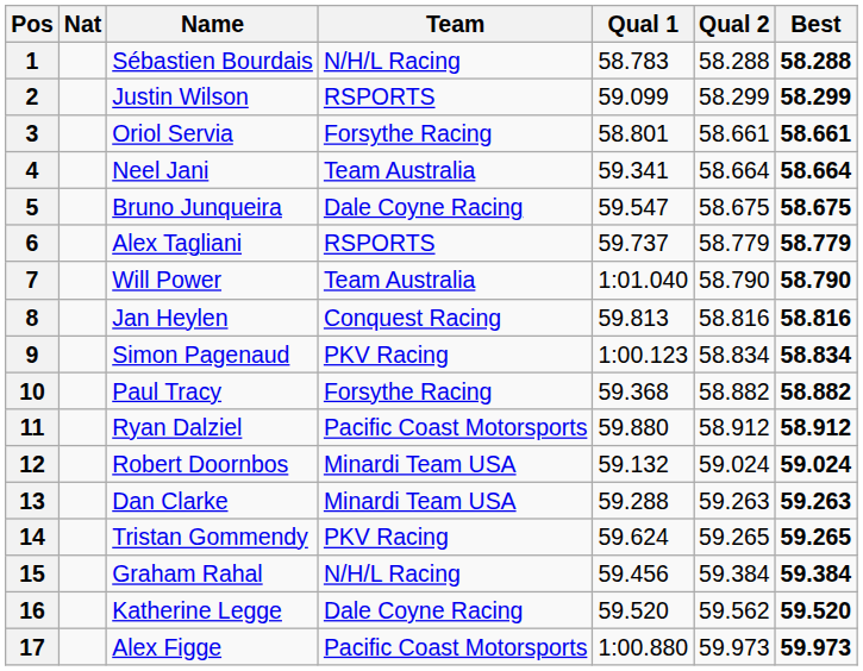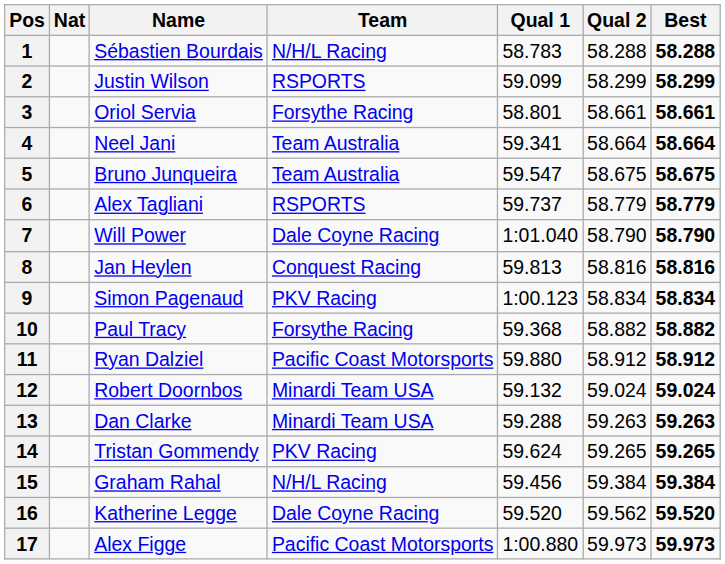 <table class="wikitable" style="font-size: 95%;">
 <tr>
 <th>Pos</th>
 <th>Nat</th>
 <th>Name</th>
 <th>Team</th>
 <th>Qual 1</th>
 <th>Qual 2</th>
 <th>Best</th>
 </tr>
 <tr>
 <th>1</th>
 <td></td>
 <td><a href='#'>Sébastien Bourdais</a></td>
 <td><a href='#'>N/H/L Racing</a></td>
 <td>58.783</td>
 <td>58.288</td>
 <td><strong>58.288</strong></td>
 </tr>
 <tr>
 <th>2</th>
 <td></td>
 <td><a href='#'>Justin Wilson</a></td>
 <td><a href='#'>RSPORTS</a></td>
 <td>59.099</td>
 <td>58.299</td>
 <td><strong>58.299</strong></td>
 </tr>
 <tr>
 <th>3</th>
 <td></td>
 <td><a href='#'>Oriol Servia</a></td>
 <td><a href='#'>Forsythe Racing</a></td>
 <td>58.801</td>
 <td>58.661</td>
 <td><strong>58.661</strong></td>
 </tr>
 <tr>
 <th>4</th>
 <td></td>
 <td><a href='#'>Neel Jani</a></td>
 <td><a href='#'>Team Australia</a></td>
 <td>59.341</td>
 <td>58.664</td>
 <td><strong>58.664</strong></td>
 </tr>
 <tr>
 <th>5</th>
 <td></td>
 <td><a href='#'>Bruno Junqueira</a></td>
-<td><a href='#'>Dale Coyne Racing</a></td>
+<td><a href='#'>Team Australia</a></td>
 <td>59.547</td>
 <td>58.675</td>
 <td><strong>58.675</strong></td>
 </tr>
 <tr>
 <th>6</th>
 <td></td>
 <td><a href='#'>Alex Tagliani</a></td>
 <td><a href='#'>RSPORTS</a></td>
 <td>59.737</td>
 <td>58.779</td>
 <td><strong>58.779</strong></td>
 </tr>
 <tr>
 <th>7</th>
 <td></td>
 <td><a href='#'>Will Power</a></td>
-<td><a href='#'>Team Australia</a></td>
+<td><a href='#'>Dale Coyne Racing</a></td>
 <td>1:01.040</td>
 <td>58.790</td>
 <td><strong>58.790</strong></td>
 </tr>
 <tr>
 <th>8</th>
 <td></td>
 <td><a href='#'>Jan Heylen</a></td>
 <td><a href='#'>Conquest Racing</a></td>
 <td>59.813</td>
 <td>58.816</td>
 <td><strong>58.816</strong></td>
 </tr>
 <tr>
 <th>9</th>
 <td></td>
 <td><a href='#'>Simon Pagenaud</a></td>
 <td><a href='#'>PKV Racing</a></td>
 <td>1:00.123</td>
 <td>58.834</td>
 <td><strong>58.834</strong></td>
 </tr>
 <tr>
 <th>10</th>
 <td></td>
 <td><a href='#'>Paul Tracy</a></td>
 <td><a href='#'>Forsythe Racing</a></td>
 <td>59.368</td>
 <td>58.882</td>
 <td><strong>58.882</strong></td>
 </tr>
 <tr>
 <th>11</th>
 <td></td>
 <td><a href='#'>Ryan Dalziel</a></td>
 <td><a href='#'>Pacific Coast Motorsports</a></td>
 <td>59.880</td>
 <td>58.912</td>
 <td><strong>58.912</strong></td>
 </tr>
 <tr>
 <th>12</th>
 <td></td>
 <td><a href='#'>Robert Doornbos</a></td>
 <td><a href='#'>Minardi Team USA</a></td>
 <td>59.132</td>
 <td>59.024</td>
 <td><strong>59.024</strong></td>
 </tr>
 <tr>
 <th>13</th>
 <td></td>
 <td><a href='#'>Dan Clarke</a></td>
 <td><a href='#'>Minardi Team USA</a></td>
 <td>59.288</td>
 <td>59.263</td>
 <td><strong>59.263</strong></td>
 </tr>
 <tr>
 <th>14</th>
 <td></td>
 <td><a href='#'>Tristan Gommendy</a></td>
 <td><a href='#'>PKV Racing</a></td>
 <td>59.624</td>
 <td>59.265</td>
 <td><strong>59.265</strong></td>
 </tr>
 <tr>
 <th>15</th>
 <td></td>
 <td><a href='#'>Graham Rahal</a></td>
 <td><a href='#'>N/H/L Racing</a></td>
 <td>59.456</td>
 <td>59.384</td>
 <td><strong>59.384</strong></td>
 </tr>
 <tr>
 <th>16</th>
 <td></td>
 <td><a href='#'>Katherine Legge</a></td>
 <td><a href='#'>Dale Coyne Racing</a></td>
 <td>59.520</td>
 <td>59.562</td>
 <td><strong>59.520</strong></td>
 </tr>
 <tr>
 <th>17</th>
 <td></td>
 <td><a href='#'>Alex Figge</a></td>
 <td><a href='#'>Pacific Coast Motorsports</a></td>
 <td>1:00.880</td>
 <td>59.973</td>
 <td><strong>59.973</strong></td>
 </tr>
 </table>
